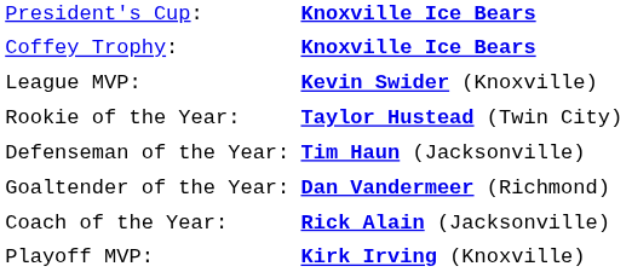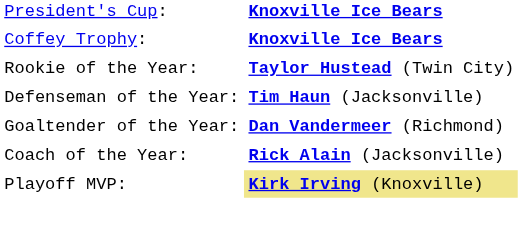 <table cellpadding="3" cellspacing="1">
 <tr>
 <td><a href='#'>President's Cup</a>:</td>
 <td><strong><a href='#'>Knoxville Ice Bears</a></strong></td>
 </tr>
 <tr>
 <td><a href='#'>Coffey Trophy</a>:</td>
 <td><strong><a href='#'>Knoxville Ice Bears</a></strong></td>
-</tr>
-<tr>
-<td>League MVP:</td>
-<td><strong><a href='#'>Kevin Swider</a></strong> (Knoxville)</td>
 </tr>
 <tr>
 <td>Rookie of the Year:</td>
 <td><strong><a href='#'>Taylor Hustead</a></strong> (Twin City)</td>
 </tr>
 <tr>
 <td>Defenseman of the Year:</td>
 <td><strong><a href='#'>Tim Haun</a></strong> (Jacksonville)</td>
 </tr>
 <tr>
 <td>Goaltender of the Year:</td>
 <td><strong><a href='#'>Dan Vandermeer</a></strong> (Richmond)</td>
 </tr>
 <tr>
 <td>Coach of the Year:</td>
 <td><strong><a href='#'>Rick Alain</a></strong> (Jacksonville)</td>
 </tr>
 <tr>
 <td>Playoff MVP:</td>
-<td><strong><a href='#'>Kirk Irving</a></strong> (Knoxville)</td>
+<td style="background: khaki;"><strong><a href='#'>Kirk Irving</a></strong> (Knoxville)</td>
 </tr>
 </table>
